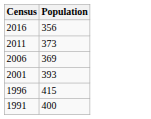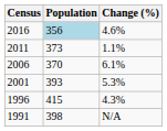 <table class="wikitable">
 <tr>
 <th>Census</th>
 <th>Population</th>
+<th>Change (%)</th>
 </tr>
 <tr>
 <td>2016</td>
-<td>356</td>
+<td style="background: lightblue;">356</td>
+<td> 4.6%</td>
 </tr>
 <tr>
 <td>2011</td>
 <td>373</td>
+<td> 1.1%</td>
 </tr>
 <tr>
 <td>2006</td>
-<td>369</td>
+<td>370</td>
+<td> 6.1%</td>
 </tr>
 <tr>
 <td>2001</td>
 <td>393</td>
+<td> 5.3%</td>
 </tr>
 <tr>
 <td>1996</td>
 <td>415</td>
+<td> 4.3%</td>
 </tr>
 <tr>
 <td>1991</td>
-<td>400</td>
+<td>398</td>
+<td>N/A</td>
 </tr>
 </table>
